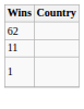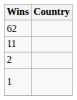 <table class="wikitable">
 <tr>
 <th>Wins</th>
 <th>Country</th>
 </tr>
 <tr>
 <td>62</td>
 <td></td>
 </tr>
 <tr>
 <td>11</td>
 <td></td>
 </tr>
 <tr>
+<td>2</td>
+<td></td>
+</tr>
+<tr>
 <td>1</td>
 <td><br><br></td>
 </tr>
 <tr>
 </tr>
 </table>
